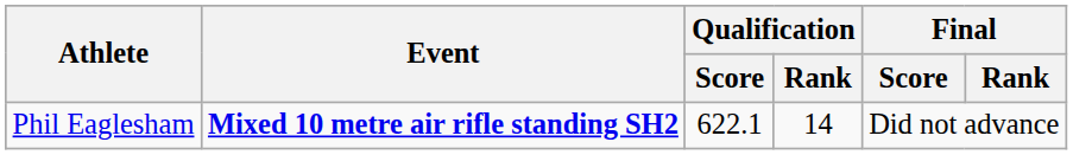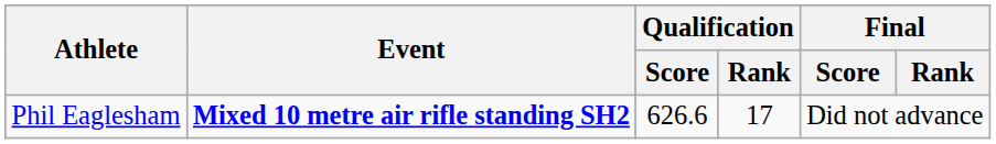 <table class=wikitable style="font-size:90%">
 <tr>
 <th rowspan="2">Athlete</th>
 <th rowspan="2">Event</th>
 <th colspan="2">Qualification</th>
 <th colspan="2">Final</th>
 </tr>
 <tr>
 <th>Score</th>
 <th>Rank</th>
 <th>Score</th>
 <th>Rank</th>
 </tr>
 <tr align=center>
 <td align="left"><a href='#'>Phil Eaglesham</a></td>
 <td align=left><strong><a href='#'>Mixed 10 metre air rifle standing SH2</a></strong></td>
-<td>622.1</td>
-<td>14</td>
+<td>626.6</td>
+<td>17</td>
 <td colspan="2">Did not advance</td>
 </tr>
 </table>
